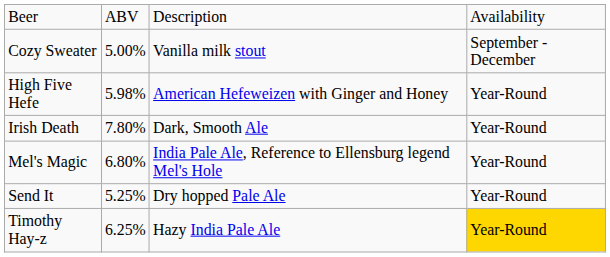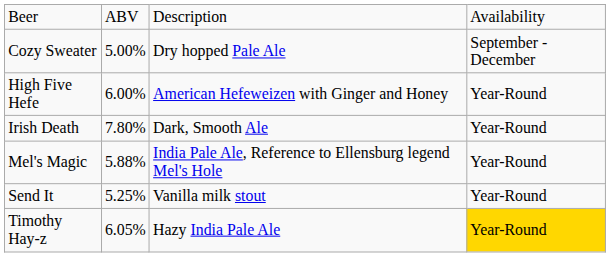 <table class="wikitable">
 <tr>
 <td>Beer</td>
 <td>ABV</td>
 <td>Description</td>
 <td>Availability</td>
 </tr>
 <tr>
 <td>Cozy Sweater</td>
 <td>5.00%</td>
-<td>Vanilla milk <a href='#'>stout</a></td>
+<td>Dry hopped <a href='#'>Pale Ale</a></td>
 <td>September - December</td>
 </tr>
 <tr>
 <td>High Five Hefe</td>
-<td>5.98%</td>
+<td>6.00%</td>
 <td><a href='#'>American Hefeweizen</a> with Ginger and Honey</td>
 <td>Year-Round</td>
 </tr>
 <tr>
 <td>Irish Death</td>
 <td>7.80%</td>
 <td>Dark, Smooth <a href='#'>Ale</a></td>
 <td>Year-Round</td>
 </tr>
 <tr>
 <td>Mel's Magic</td>
-<td>6.80%</td>
+<td>5.88%</td>
 <td><a href='#'>India Pale Ale</a>, Reference to Ellensburg legend <a href='#'>Mel's Hole</a></td>
 <td>Year-Round</td>
 </tr>
 <tr>
 <td>Send It</td>
 <td>5.25%</td>
-<td>Dry hopped <a href='#'>Pale Ale</a></td>
+<td>Vanilla milk <a href='#'>stout</a></td>
 <td>Year-Round</td>
 </tr>
 <tr>
 <td>Timothy Hay-z</td>
-<td>6.25%</td>
+<td>6.05%</td>
 <td>Hazy <a href='#'>India Pale Ale</a></td>
 <td style="background: gold;">Year-Round</td>
 </tr>
 </table>
